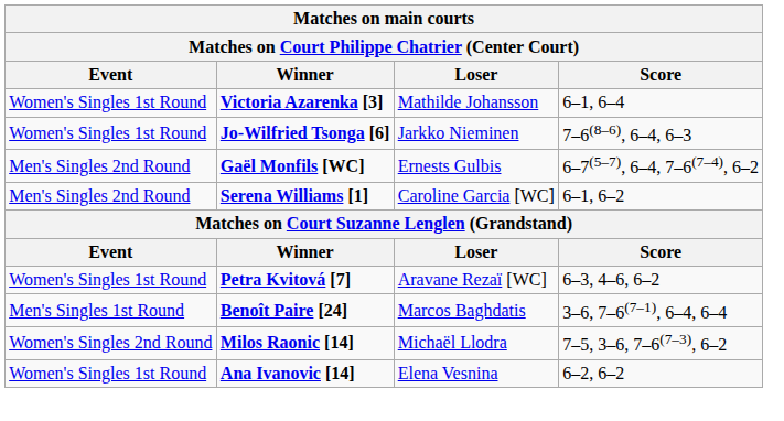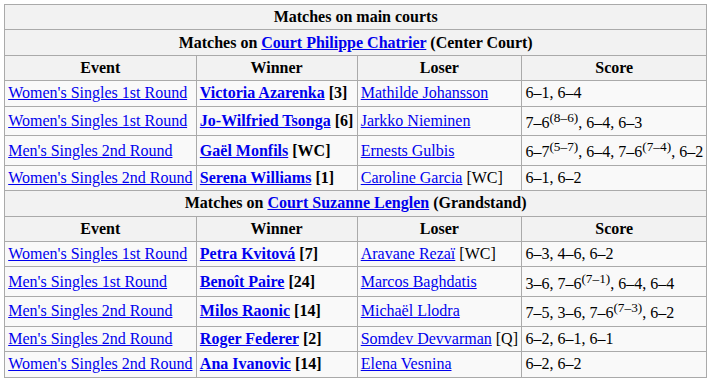 <table class="wikitable">
 <tr>
 <th colspan=4 style=white-space:nowrap>Matches on main courts</th>
 </tr>
 <tr>
 <th colspan=4>Matches on <a href='#'>Court Philippe Chatrier</a> (Center Court)</th>
 </tr>
 <tr>
 <th>Event</th>
 <th>Winner</th>
 <th>Loser</th>
 <th>Score</th>
 </tr>
 <tr>
 <td><a href='#'>Women's Singles 1st Round</a></td>
 <td><strong> <a href='#'>Victoria Azarenka</a> [3]</strong></td>
 <td> <a href='#'>Mathilde Johansson</a></td>
 <td>6–1, 6–4</td>
 </tr>
 <tr>
 <td><a href='#'>Women's Singles 1st Round</a></td>
 <td><strong> <a href='#'>Jo-Wilfried Tsonga</a> [6]</strong></td>
 <td> <a href='#'>Jarkko Nieminen</a></td>
 <td>7–6<sup>(8–6)</sup>, 6–4, 6–3</td>
 </tr>
 <tr>
 <td><a href='#'>Men's Singles 2nd Round</a></td>
 <td><strong> <a href='#'>Gaël Monfils</a> [WC]</strong></td>
 <td> <a href='#'>Ernests Gulbis</a></td>
 <td>6–7<sup>(5–7)</sup>, 6–4, 7–6<sup>(7–4)</sup>, 6–2</td>
 </tr>
 <tr>
-<td><a href='#'>Men's Singles 2nd Round</a></td>
+<td><a href='#'>Women's Singles 2nd Round</a></td>
 <td><strong> <a href='#'>Serena Williams</a> [1]</strong></td>
 <td> <a href='#'>Caroline Garcia</a> [WC]</td>
 <td>6–1, 6–2</td>
 </tr>
 <tr>
 <th colspan=4>Matches on <a href='#'>Court Suzanne Lenglen</a> (Grandstand)</th>
 </tr>
 <tr>
 <th>Event</th>
 <th>Winner</th>
 <th>Loser</th>
 <th>Score</th>
 </tr>
 <tr>
 <td><a href='#'>Women's Singles 1st Round</a></td>
 <td><strong> <a href='#'>Petra Kvitová</a> [7]</strong></td>
 <td> <a href='#'>Aravane Rezaï</a> [WC]</td>
 <td>6–3, 4–6, 6–2</td>
 </tr>
 <tr>
 <td><a href='#'>Men's Singles 1st Round</a></td>
 <td><strong> <a href='#'>Benoît Paire</a> [24]</strong></td>
 <td> <a href='#'>Marcos Baghdatis</a></td>
 <td>3–6, 7–6<sup>(7–1)</sup>, 6–4, 6–4</td>
 </tr>
 <tr>
-<td><a href='#'>Women's Singles 2nd Round</a></td>
+<td><a href='#'>Men's Singles 2nd Round</a></td>
 <td><strong> <a href='#'>Milos Raonic</a> [14]</strong></td>
 <td> <a href='#'>Michaël Llodra</a></td>
 <td>7–5, 3–6, 7–6<sup>(7–3)</sup>, 6–2</td>
 </tr>
 <tr>
-<td><a href='#'>Women's Singles 1st Round</a></td>
+<td><a href='#'>Men's Singles 2nd Round</a></td>
+<td><strong> <a href='#'>Roger Federer</a> [2]</strong></td>
+<td> <a href='#'>Somdev Devvarman</a> [Q]</td>
+<td>6–2, 6–1, 6–1</td>
+</tr>
+<tr>
+<td><a href='#'>Women's Singles 2nd Round</a></td>
 <td><strong> <a href='#'>Ana Ivanovic</a> [14]</strong></td>
 <td> <a href='#'>Elena Vesnina</a></td>
 <td>6–2, 6–2</td>
 </tr>
 </table>
